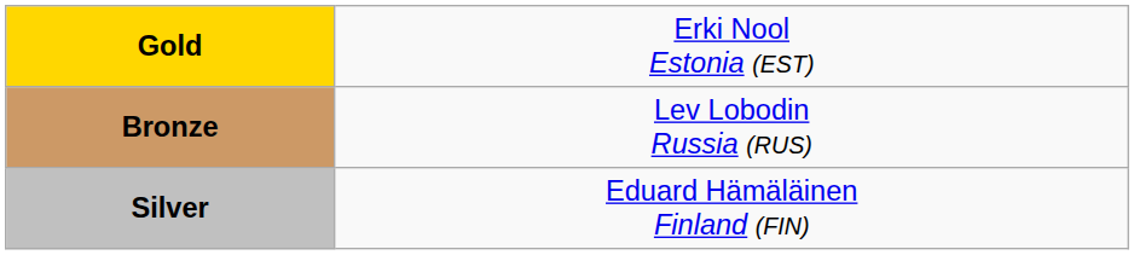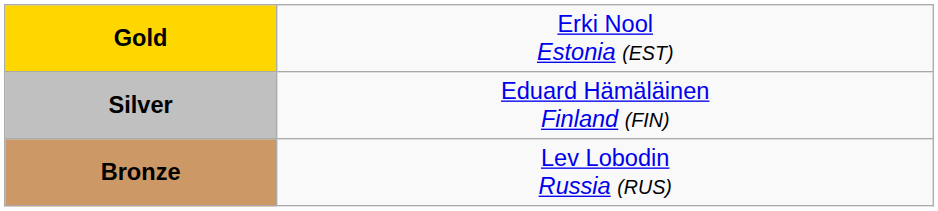 <table class="wikitable" style=" text-align:center; font-size:110%;" width="35%">
 <tr>
 <td bgcolor="gold"><strong>Gold</strong></td>
 <td> <a href='#'>Erki Nool</a><br><em><a href='#'>Estonia</a> <small>(EST)</small></em></td>
 </tr>
 <tr>
+<td bgcolor="silver"><strong>Silver</strong></td>
+<td> <a href='#'>Eduard Hämäläinen</a><br><em><a href='#'>Finland</a> <small>(FIN)</small></em></td>
+</tr>
+<tr>
 <td bgcolor="CC9966"><strong>Bronze</strong></td>
 <td> <a href='#'>Lev Lobodin</a><br><em><a href='#'>Russia</a> <small>(RUS)</small></em></td>
 </tr>
-<tr>
-<td bgcolor="silver"><strong>Silver</strong></td>
-<td> <a href='#'>Eduard Hämäläinen</a><br><em><a href='#'>Finland</a> <small>(FIN)</small></em></td>
-</tr>
 </table>
